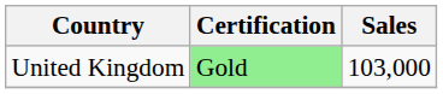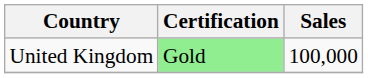 <table class="wikitable">
 <tr>
 <th align="left">Country</th>
 <th align="left">Certification</th>
 <th align="left">Sales</th>
 </tr>
 <tr>
 <td>United Kingdom</td>
 <td style="background: lightgreen;">Gold</td>
-<td>103,000</td>
+<td>100,000</td>
 </tr>
 <tr>
 </tr>
 </table>
